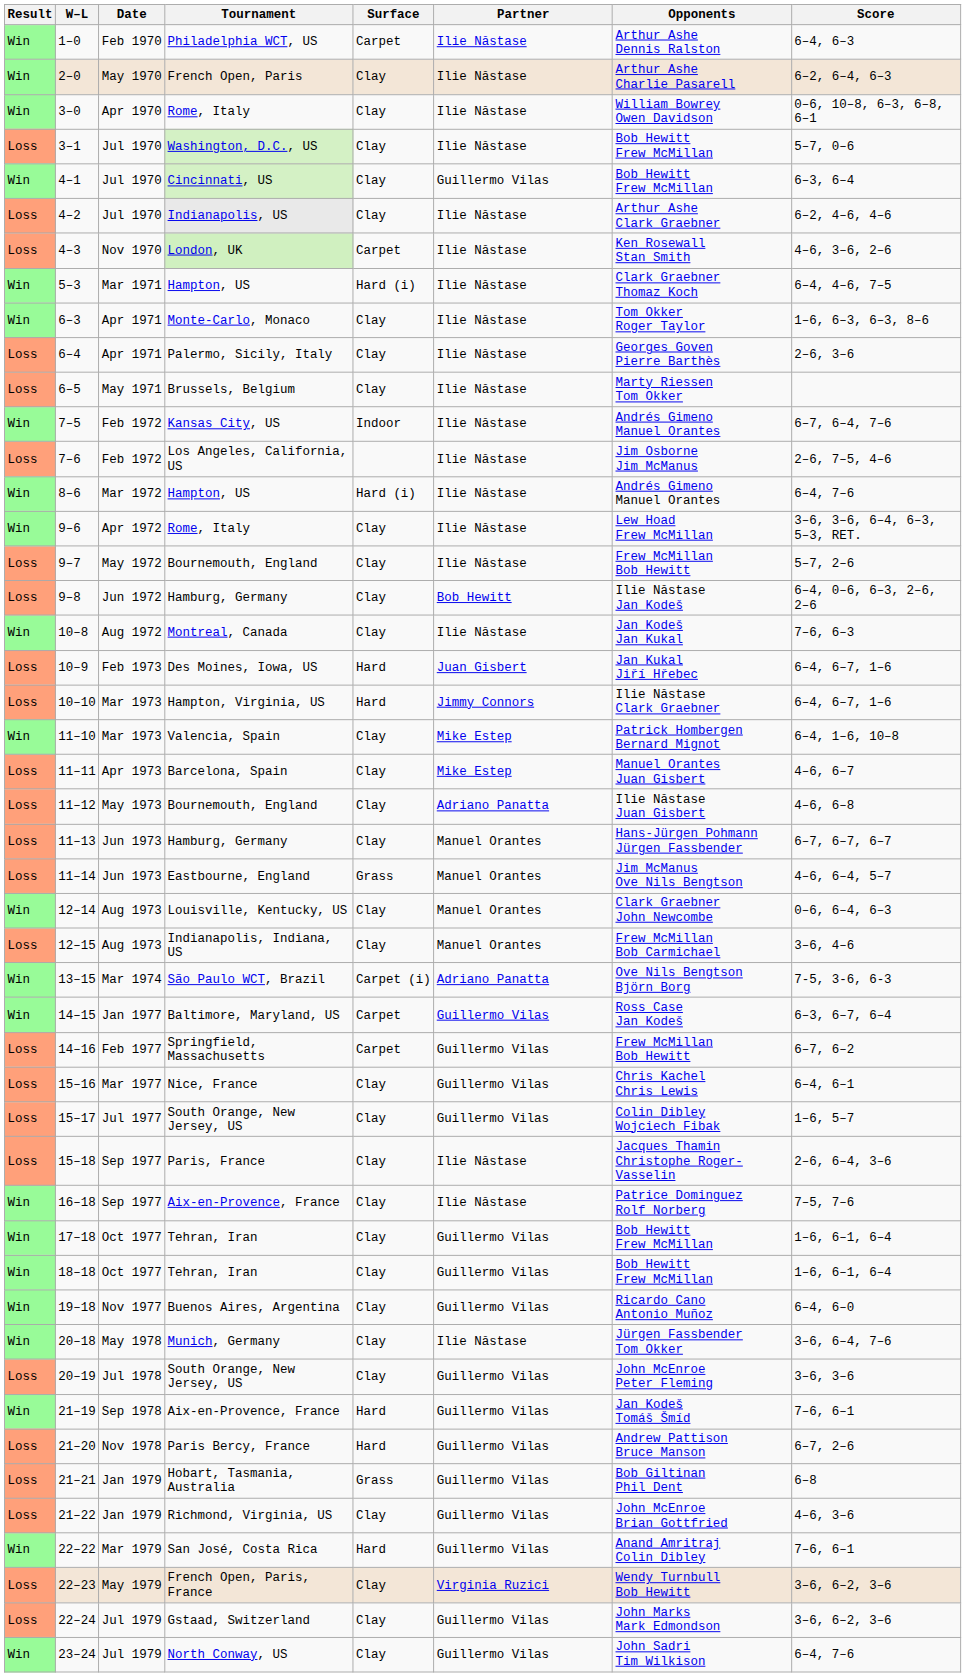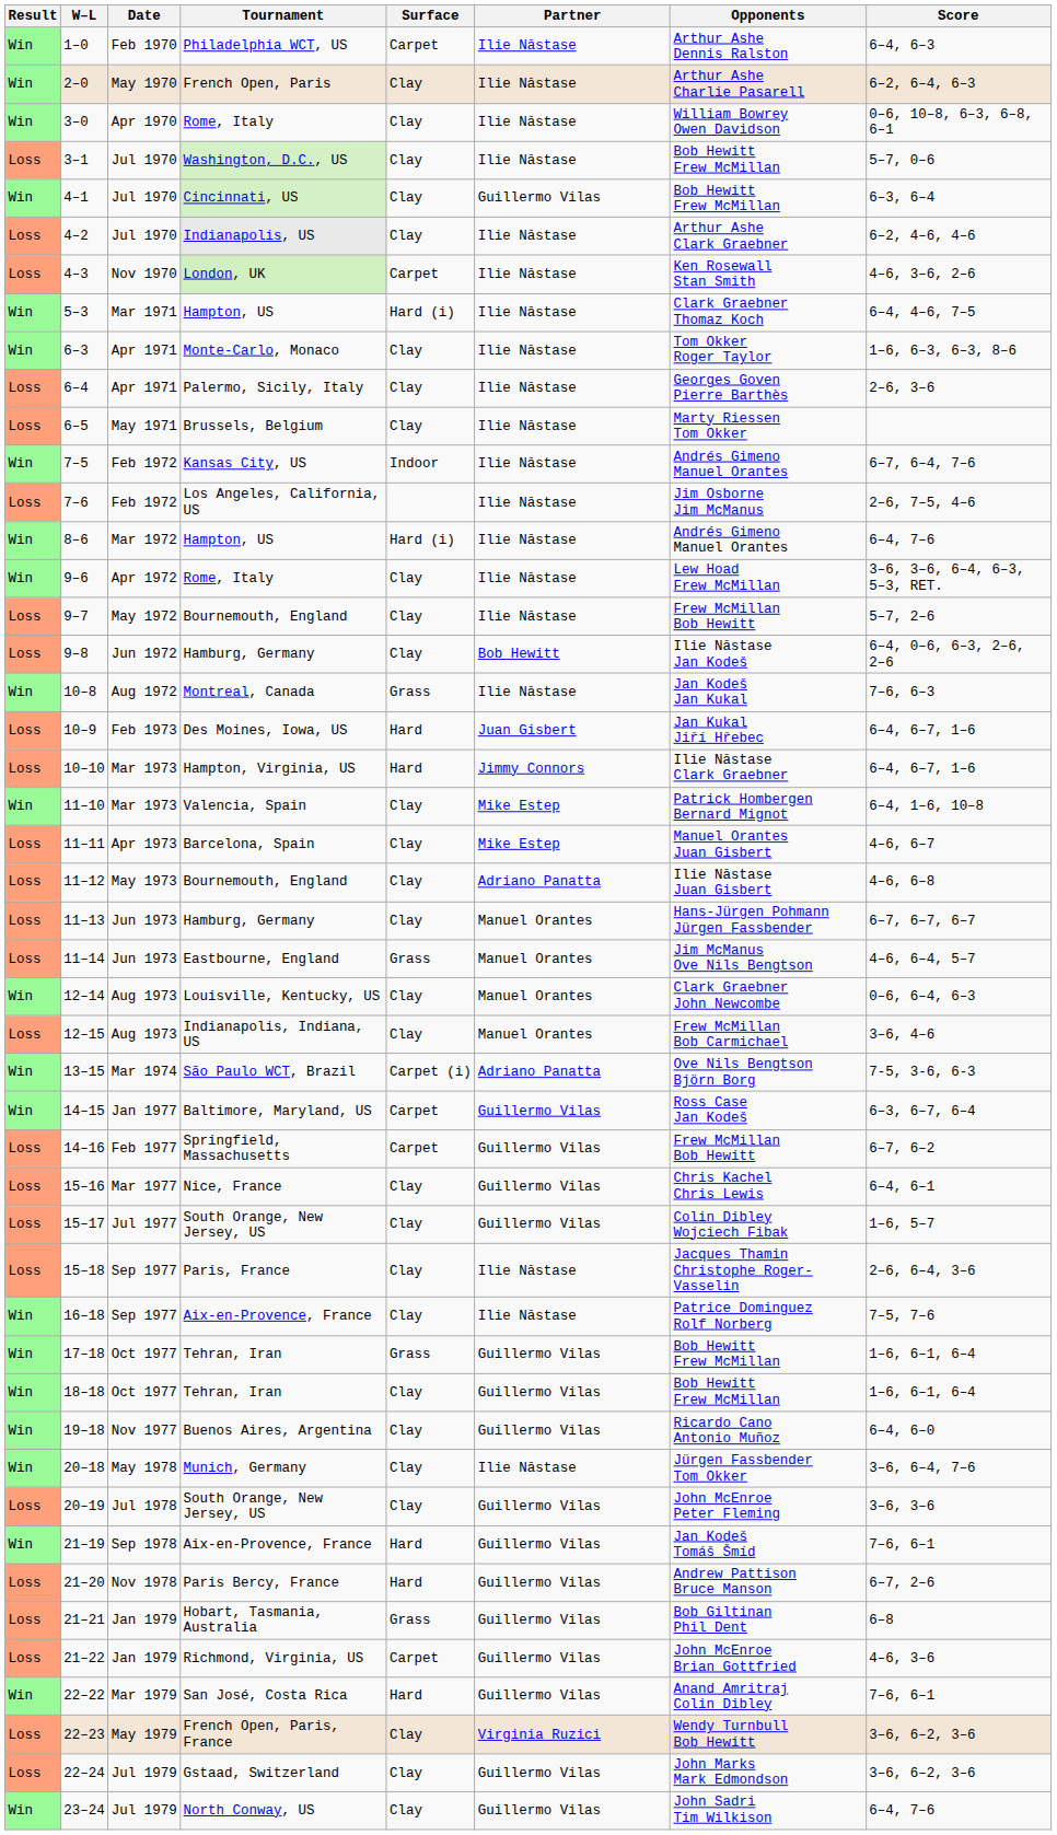 <table class="sortable wikitable">
 <tr>
 <th>Result</th>
 <th class="unsortable">W–L</th>
 <th>Date</th>
 <th style="width:190px">Tournament</th>
 <th>Surface</th>
 <th style="width:180px">Partner</th>
 <th style="width:180px">Opponents</th>
 <th style="width:170px" class="unsortable">Score</th>
 </tr>
 <tr>
 <td style="background:#98fb98;">Win</td>
 <td>1–0</td>
 <td>Feb 1970</td>
 <td><a href='#'>Philadelphia WCT</a>, US</td>
 <td>Carpet</td>
 <td> <a href='#'>Ilie Năstase</a></td>
 <td> <a href='#'>Arthur Ashe</a> <br>  <a href='#'>Dennis Ralston</a></td>
 <td>6–4, 6–3</td>
 </tr>
 <tr style="background:#f3e6d7;">
 <td style="background:#98fb98;">Win</td>
 <td>2–0</td>
 <td>May 1970</td>
 <td>French Open, Paris</td>
 <td>Clay</td>
 <td> Ilie Năstase</td>
 <td> <a href='#'>Arthur Ashe</a> <br>  <a href='#'>Charlie Pasarell</a></td>
 <td>6–2, 6–4, 6–3</td>
 </tr>
 <tr>
 <td style="background:#98fb98;">Win</td>
 <td>3–0</td>
 <td>Apr 1970</td>
 <td><a href='#'>Rome</a>, Italy</td>
 <td>Clay</td>
 <td> Ilie Năstase</td>
 <td> <a href='#'>William Bowrey</a> <br>  <a href='#'>Owen Davidson</a></td>
 <td>0–6, 10–8, 6–3, 6–8, 6–1</td>
 </tr>
 <tr>
 <td style="background:#ffa07a;">Loss</td>
 <td>3–1</td>
 <td>Jul 1970</td>
 <td style="background:#d4f1c5;"><a href='#'>Washington, D.C.</a>, US</td>
 <td>Clay</td>
 <td> Ilie Năstase</td>
 <td> <a href='#'>Bob Hewitt</a> <br>  <a href='#'>Frew McMillan</a></td>
 <td>5–7, 0–6</td>
 </tr>
 <tr>
 <td style="background:#98fb98;">Win</td>
 <td>4–1</td>
 <td>Jul 1970</td>
 <td style="background:#d4f1c5;"><a href='#'>Cincinnati</a>, US</td>
 <td>Clay</td>
 <td> Guillermo Vilas</td>
 <td> <a href='#'>Bob Hewitt</a> <br>  <a href='#'>Frew McMillan</a></td>
 <td>6–3, 6–4</td>
 </tr>
 <tr>
 <td style="background:#ffa07a;">Loss</td>
 <td>4–2</td>
 <td>Jul 1970</td>
 <td style="background:#e9e9e9;"><a href='#'>Indianapolis</a>, US</td>
 <td>Clay</td>
 <td> Ilie Năstase</td>
 <td> <a href='#'>Arthur Ashe</a> <br>  <a href='#'>Clark Graebner</a></td>
 <td>6–2, 4–6, 4–6</td>
 </tr>
 <tr>
 <td style="background:#ffa07a;">Loss</td>
 <td>4–3</td>
 <td>Nov 1970</td>
 <td bgcolor=#d0f0c0><a href='#'>London</a>, UK</td>
 <td>Carpet</td>
 <td> Ilie Năstase</td>
 <td> <a href='#'>Ken Rosewall</a> <br>  <a href='#'>Stan Smith</a></td>
 <td>4–6, 3–6, 2–6</td>
 </tr>
 <tr>
 <td style="background:#98fb98;">Win</td>
 <td>5–3</td>
 <td>Mar 1971</td>
 <td><a href='#'>Hampton</a>, US</td>
 <td>Hard (i)</td>
 <td> Ilie Năstase</td>
 <td> <a href='#'>Clark Graebner</a> <br>  <a href='#'>Thomaz Koch</a></td>
 <td>6–4, 4–6, 7–5</td>
 </tr>
 <tr>
 <td style="background:#98fb98;">Win</td>
 <td>6–3</td>
 <td>Apr 1971</td>
 <td><a href='#'>Monte-Carlo</a>, Monaco</td>
 <td>Clay</td>
 <td> Ilie Năstase</td>
 <td> <a href='#'>Tom Okker</a> <br>  <a href='#'>Roger Taylor</a></td>
 <td>1–6, 6–3, 6–3, 8–6</td>
 </tr>
 <tr>
 <td style="background:#ffa07a;">Loss</td>
 <td>6–4</td>
 <td>Apr 1971</td>
 <td>Palermo, Sicily, Italy</td>
 <td>Clay</td>
 <td> Ilie Năstase</td>
 <td> <a href='#'>Georges Goven</a> <br>  <a href='#'>Pierre Barthès</a></td>
 <td>2–6, 3–6</td>
 </tr>
 <tr>
 <td style="background:#ffa07a;">Loss</td>
 <td>6–5</td>
 <td>May 1971</td>
 <td>Brussels, Belgium</td>
 <td>Clay</td>
 <td> Ilie Năstase</td>
 <td> <a href='#'>Marty Riessen</a> <br>  <a href='#'>Tom Okker</a></td>
 <td></td>
 </tr>
 <tr>
 <td style="background:#98fb98;">Win</td>
 <td>7–5</td>
 <td>Feb 1972</td>
 <td><a href='#'>Kansas City</a>, US</td>
 <td>Indoor</td>
 <td> Ilie Năstase</td>
 <td> <a href='#'>Andrés Gimeno</a> <br>  <a href='#'>Manuel Orantes</a></td>
 <td>6–7, 6–4, 7–6</td>
 </tr>
 <tr>
 <td style="background:#ffa07a;">Loss</td>
 <td>7–6</td>
 <td>Feb 1972</td>
 <td>Los Angeles, California, US</td>
 <td></td>
 <td> Ilie Năstase</td>
 <td> <a href='#'>Jim Osborne</a> <br>  <a href='#'>Jim McManus</a></td>
 <td>2–6, 7–5, 4–6</td>
 </tr>
 <tr>
 <td style="background:#98fb98;">Win</td>
 <td>8–6</td>
 <td>Mar 1972</td>
 <td><a href='#'>Hampton</a>, US</td>
 <td>Hard (i)</td>
 <td> Ilie Năstase</td>
 <td> <a href='#'>Andrés Gimeno</a> <br>  Manuel Orantes</td>
 <td>6–4, 7–6</td>
 </tr>
 <tr>
 <td style="background:#98fb98;">Win</td>
 <td>9–6</td>
 <td>Apr 1972</td>
 <td><a href='#'>Rome</a>, Italy</td>
 <td>Clay</td>
 <td> Ilie Năstase</td>
 <td> <a href='#'>Lew Hoad</a> <br>  <a href='#'>Frew McMillan</a></td>
 <td>3–6, 3–6, 6–4, 6–3, 5–3, RET.</td>
 </tr>
 <tr>
 <td style="background:#ffa07a;">Loss</td>
 <td>9–7</td>
 <td>May 1972</td>
 <td>Bournemouth, England</td>
 <td>Clay</td>
 <td> Ilie Năstase</td>
 <td> <a href='#'>Frew McMillan</a> <br>  <a href='#'>Bob Hewitt</a></td>
 <td>5–7, 2–6</td>
 </tr>
 <tr>
 <td style="background:#ffa07a;">Loss</td>
 <td>9–8</td>
 <td>Jun 1972</td>
 <td>Hamburg, Germany</td>
 <td>Clay</td>
 <td> <a href='#'>Bob Hewitt</a></td>
 <td> Ilie Năstase <br>  <a href='#'>Jan Kodeš</a></td>
 <td>6–4, 0–6, 6–3, 2–6, 2–6</td>
 </tr>
 <tr>
 <td style="background:#98fb98;">Win</td>
 <td>10–8</td>
 <td>Aug 1972</td>
 <td><a href='#'>Montreal</a>, Canada</td>
-<td>Clay</td>
+<td>Grass</td>
 <td> Ilie Năstase</td>
 <td> <a href='#'>Jan Kodeš</a> <br>  <a href='#'>Jan Kukal</a></td>
 <td>7–6, 6–3</td>
 </tr>
 <tr>
 <td style="background:#ffa07a;">Loss</td>
 <td>10–9</td>
 <td>Feb 1973</td>
 <td>Des Moines, Iowa, US</td>
 <td>Hard</td>
 <td> <a href='#'>Juan Gisbert</a></td>
 <td> <a href='#'>Jan Kukal</a> <br>  <a href='#'>Jiří Hřebec</a></td>
 <td>6–4, 6–7, 1–6</td>
 </tr>
 <tr>
 <td style="background:#ffa07a;">Loss</td>
 <td>10–10</td>
 <td>Mar 1973</td>
 <td>Hampton, Virginia, US</td>
 <td>Hard</td>
 <td> <a href='#'>Jimmy Connors</a></td>
 <td> Ilie Năstase <br>  <a href='#'>Clark Graebner</a></td>
 <td>6–4, 6–7, 1–6</td>
 </tr>
 <tr>
 <td style="background:#98fb98;">Win</td>
 <td>11–10</td>
 <td>Mar 1973</td>
 <td>Valencia, Spain</td>
 <td>Clay</td>
 <td> <a href='#'>Mike Estep</a></td>
 <td> <a href='#'>Patrick Hombergen</a> <br>  <a href='#'>Bernard Mignot</a></td>
 <td>6–4, 1–6, 10–8</td>
 </tr>
 <tr>
 <td style="background:#ffa07a;">Loss</td>
 <td>11–11</td>
 <td>Apr 1973</td>
 <td>Barcelona, Spain</td>
 <td>Clay</td>
 <td> <a href='#'>Mike Estep</a></td>
 <td> <a href='#'>Manuel Orantes</a> <br>  <a href='#'>Juan Gisbert</a></td>
 <td>4–6, 6–7</td>
 </tr>
 <tr>
 <td style="background:#ffa07a;">Loss</td>
 <td>11–12</td>
 <td>May 1973</td>
 <td>Bournemouth, England</td>
 <td>Clay</td>
 <td> <a href='#'>Adriano Panatta</a></td>
 <td> Ilie Năstase <br>  <a href='#'>Juan Gisbert</a></td>
 <td>4–6, 6–8</td>
 </tr>
 <tr>
 <td style="background:#ffa07a;">Loss</td>
 <td>11–13</td>
 <td>Jun 1973</td>
 <td>Hamburg, Germany</td>
 <td>Clay</td>
 <td> Manuel Orantes</td>
 <td> <a href='#'>Hans-Jürgen Pohmann</a> <br>  <a href='#'>Jürgen Fassbender</a></td>
 <td>6–7, 6–7, 6–7</td>
 </tr>
 <tr>
 <td style="background:#ffa07a;">Loss</td>
 <td>11–14</td>
 <td>Jun 1973</td>
 <td>Eastbourne, England</td>
 <td>Grass</td>
 <td> Manuel Orantes</td>
 <td> <a href='#'>Jim McManus</a> <br>  <a href='#'>Ove Nils Bengtson</a></td>
 <td>4–6, 6–4, 5–7</td>
 </tr>
 <tr>
 <td style="background:#98fb98;">Win</td>
 <td>12–14</td>
 <td>Aug 1973</td>
 <td>Louisville, Kentucky, US</td>
 <td>Clay</td>
 <td> Manuel Orantes</td>
 <td> <a href='#'>Clark Graebner</a> <br>  <a href='#'>John Newcombe</a></td>
 <td>0–6, 6–4, 6–3</td>
 </tr>
 <tr>
 <td style="background:#ffa07a;">Loss</td>
 <td>12–15</td>
 <td>Aug 1973</td>
 <td>Indianapolis, Indiana, US</td>
 <td>Clay</td>
 <td> Manuel Orantes</td>
 <td> <a href='#'>Frew McMillan</a> <br>  <a href='#'>Bob Carmichael</a></td>
 <td>3–6, 4–6</td>
 </tr>
 <tr>
 <td style="background:#98fb98;">Win</td>
 <td>13–15</td>
 <td>Mar 1974</td>
 <td><a href='#'>São Paulo WCT</a>, Brazil</td>
 <td>Carpet (i)</td>
 <td> <a href='#'>Adriano Panatta</a></td>
 <td> <a href='#'>Ove Nils Bengtson</a> <br>  <a href='#'>Björn Borg</a></td>
 <td>7-5, 3-6, 6-3</td>
 </tr>
 <tr>
 <td style="background:#98fb98;">Win</td>
 <td>14–15</td>
 <td>Jan 1977</td>
 <td>Baltimore, Maryland, US</td>
 <td>Carpet</td>
 <td> <a href='#'>Guillermo Vilas</a></td>
 <td> <a href='#'>Ross Case</a> <br>  <a href='#'>Jan Kodeš</a></td>
 <td>6–3, 6–7, 6–4</td>
 </tr>
 <tr>
 <td style="background:#ffa07a;">Loss</td>
 <td>14–16</td>
 <td>Feb 1977</td>
 <td>Springfield, Massachusetts</td>
 <td>Carpet</td>
 <td> Guillermo Vilas</td>
 <td> <a href='#'>Frew McMillan</a> <br>  <a href='#'>Bob Hewitt</a></td>
 <td>6–7, 6–2</td>
 </tr>
 <tr>
 <td style="background:#ffa07a;">Loss</td>
 <td>15–16</td>
 <td>Mar 1977</td>
 <td>Nice, France</td>
 <td>Clay</td>
 <td> Guillermo Vilas</td>
 <td> <a href='#'>Chris Kachel</a> <br>  <a href='#'>Chris Lewis</a></td>
 <td>6–4, 6–1</td>
 </tr>
 <tr>
 <td style="background:#ffa07a;">Loss</td>
 <td>15–17</td>
 <td>Jul 1977</td>
 <td>South Orange, New Jersey, US</td>
 <td>Clay</td>
 <td> Guillermo Vilas</td>
 <td> <a href='#'>Colin Dibley</a> <br>  <a href='#'>Wojciech Fibak</a></td>
 <td>1–6, 5–7</td>
 </tr>
 <tr>
 <td style="background:#ffa07a;">Loss</td>
 <td>15–18</td>
 <td>Sep 1977</td>
 <td>Paris, France</td>
 <td>Clay</td>
 <td> Ilie Năstase</td>
 <td> <a href='#'>Jacques Thamin</a> <br>  <a href='#'>Christophe Roger-Vasselin</a></td>
 <td>2–6, 6–4, 3–6</td>
 </tr>
 <tr>
 <td style="background:#98fb98;">Win</td>
 <td>16–18</td>
 <td>Sep 1977</td>
 <td><a href='#'>Aix-en-Provence</a>, France</td>
 <td>Clay</td>
 <td> Ilie Năstase</td>
 <td> <a href='#'>Patrice Dominguez</a> <br>  <a href='#'>Rolf Norberg</a></td>
 <td>7–5, 7–6</td>
 </tr>
 <tr>
 <td style="background:#98fb98;">Win</td>
 <td>17–18</td>
 <td>Oct 1977</td>
 <td>Tehran, Iran</td>
-<td>Clay</td>
+<td>Grass</td>
 <td> Guillermo Vilas</td>
 <td> <a href='#'>Bob Hewitt</a> <br>  <a href='#'>Frew McMillan</a></td>
 <td>1–6, 6–1, 6–4</td>
 </tr>
 <tr>
 <td style="background:#98fb98;">Win</td>
 <td>18–18</td>
 <td>Oct 1977</td>
 <td>Tehran, Iran</td>
 <td>Clay</td>
 <td> Guillermo Vilas</td>
 <td> <a href='#'>Bob Hewitt</a> <br>  <a href='#'>Frew McMillan</a></td>
 <td>1–6, 6–1, 6–4</td>
 </tr>
 <tr>
 <td style="background:#98fb98;">Win</td>
 <td>19–18</td>
 <td>Nov 1977</td>
 <td>Buenos Aires, Argentina</td>
 <td>Clay</td>
 <td> Guillermo Vilas</td>
 <td> <a href='#'>Ricardo Cano</a> <br>  <a href='#'>Antonio Muñoz</a></td>
 <td>6–4, 6–0</td>
 </tr>
 <tr>
 <td style="background:#98fb98;">Win</td>
 <td>20–18</td>
 <td>May 1978</td>
 <td><a href='#'>Munich</a>, Germany</td>
 <td>Clay</td>
 <td> Ilie Năstase</td>
 <td> <a href='#'>Jürgen Fassbender</a> <br>  <a href='#'>Tom Okker</a></td>
 <td>3–6, 6–4, 7–6</td>
 </tr>
 <tr>
 <td style="background:#ffa07a;">Loss</td>
 <td>20–19</td>
 <td>Jul 1978</td>
 <td>South Orange, New Jersey, US</td>
 <td>Clay</td>
 <td> Guillermo Vilas</td>
 <td> <a href='#'>John McEnroe</a> <br>  <a href='#'>Peter Fleming</a></td>
 <td>3–6, 3–6</td>
 </tr>
 <tr>
 <td style="background:#98fb98;">Win</td>
 <td>21–19</td>
 <td>Sep 1978</td>
 <td>Aix-en-Provence, France</td>
 <td>Hard</td>
 <td> Guillermo Vilas</td>
 <td> <a href='#'>Jan Kodeš</a> <br>  <a href='#'>Tomáš Šmíd</a></td>
 <td>7–6, 6–1</td>
 </tr>
 <tr>
 <td style="background:#ffa07a;">Loss</td>
 <td>21–20</td>
 <td>Nov 1978</td>
 <td>Paris Bercy, France</td>
 <td>Hard</td>
 <td> Guillermo Vilas</td>
 <td> <a href='#'>Andrew Pattison</a> <br>  <a href='#'>Bruce Manson</a></td>
 <td>6–7, 2–6</td>
 </tr>
 <tr>
 <td style="background:#ffa07a;">Loss</td>
 <td>21–21</td>
 <td>Jan 1979</td>
 <td>Hobart, Tasmania, Australia</td>
 <td>Grass</td>
 <td> Guillermo Vilas</td>
 <td> <a href='#'>Bob Giltinan</a> <br>  <a href='#'>Phil Dent</a></td>
 <td>6–8</td>
 </tr>
 <tr>
 <td style="background:#ffa07a;">Loss</td>
 <td>21–22</td>
 <td>Jan 1979</td>
 <td>Richmond, Virginia, US</td>
-<td>Clay</td>
+<td>Carpet</td>
 <td> Guillermo Vilas</td>
 <td> <a href='#'>John McEnroe</a> <br>  <a href='#'>Brian Gottfried</a></td>
 <td>4–6, 3–6</td>
 </tr>
 <tr>
 <td style="background:#98fb98;">Win</td>
 <td>22–22</td>
 <td>Mar 1979</td>
 <td>San José, Costa Rica</td>
 <td>Hard</td>
 <td> Guillermo Vilas</td>
 <td> <a href='#'>Anand Amritraj</a> <br>  <a href='#'>Colin Dibley</a></td>
 <td>7–6, 6–1</td>
 </tr>
 <tr style="background:#f3e6d7;">
 <td style="background:#ffa07a;">Loss</td>
 <td>22–23</td>
 <td>May 1979</td>
 <td>French Open, Paris, France</td>
 <td>Clay</td>
 <td> <a href='#'>Virginia Ruzici</a></td>
 <td> <a href='#'>Wendy Turnbull</a> <br>  <a href='#'>Bob Hewitt</a></td>
 <td>3–6, 6–2, 3–6</td>
 </tr>
 <tr>
 <td style="background:#ffa07a;">Loss</td>
 <td>22–24</td>
 <td>Jul 1979</td>
 <td>Gstaad, Switzerland</td>
 <td>Clay</td>
 <td> Guillermo Vilas</td>
 <td> <a href='#'>John Marks</a> <br>  <a href='#'>Mark Edmondson</a></td>
 <td>3–6, 6–2, 3–6</td>
 </tr>
 <tr>
 <td style="background:#98fb98;">Win</td>
 <td>23–24</td>
 <td>Jul 1979</td>
 <td><a href='#'>North Conway</a>, US</td>
 <td>Clay</td>
 <td> Guillermo Vilas</td>
 <td> <a href='#'>John Sadri</a> <br>  <a href='#'>Tim Wilkison</a></td>
 <td>6–4, 7–6</td>
 </tr>
 </table>
